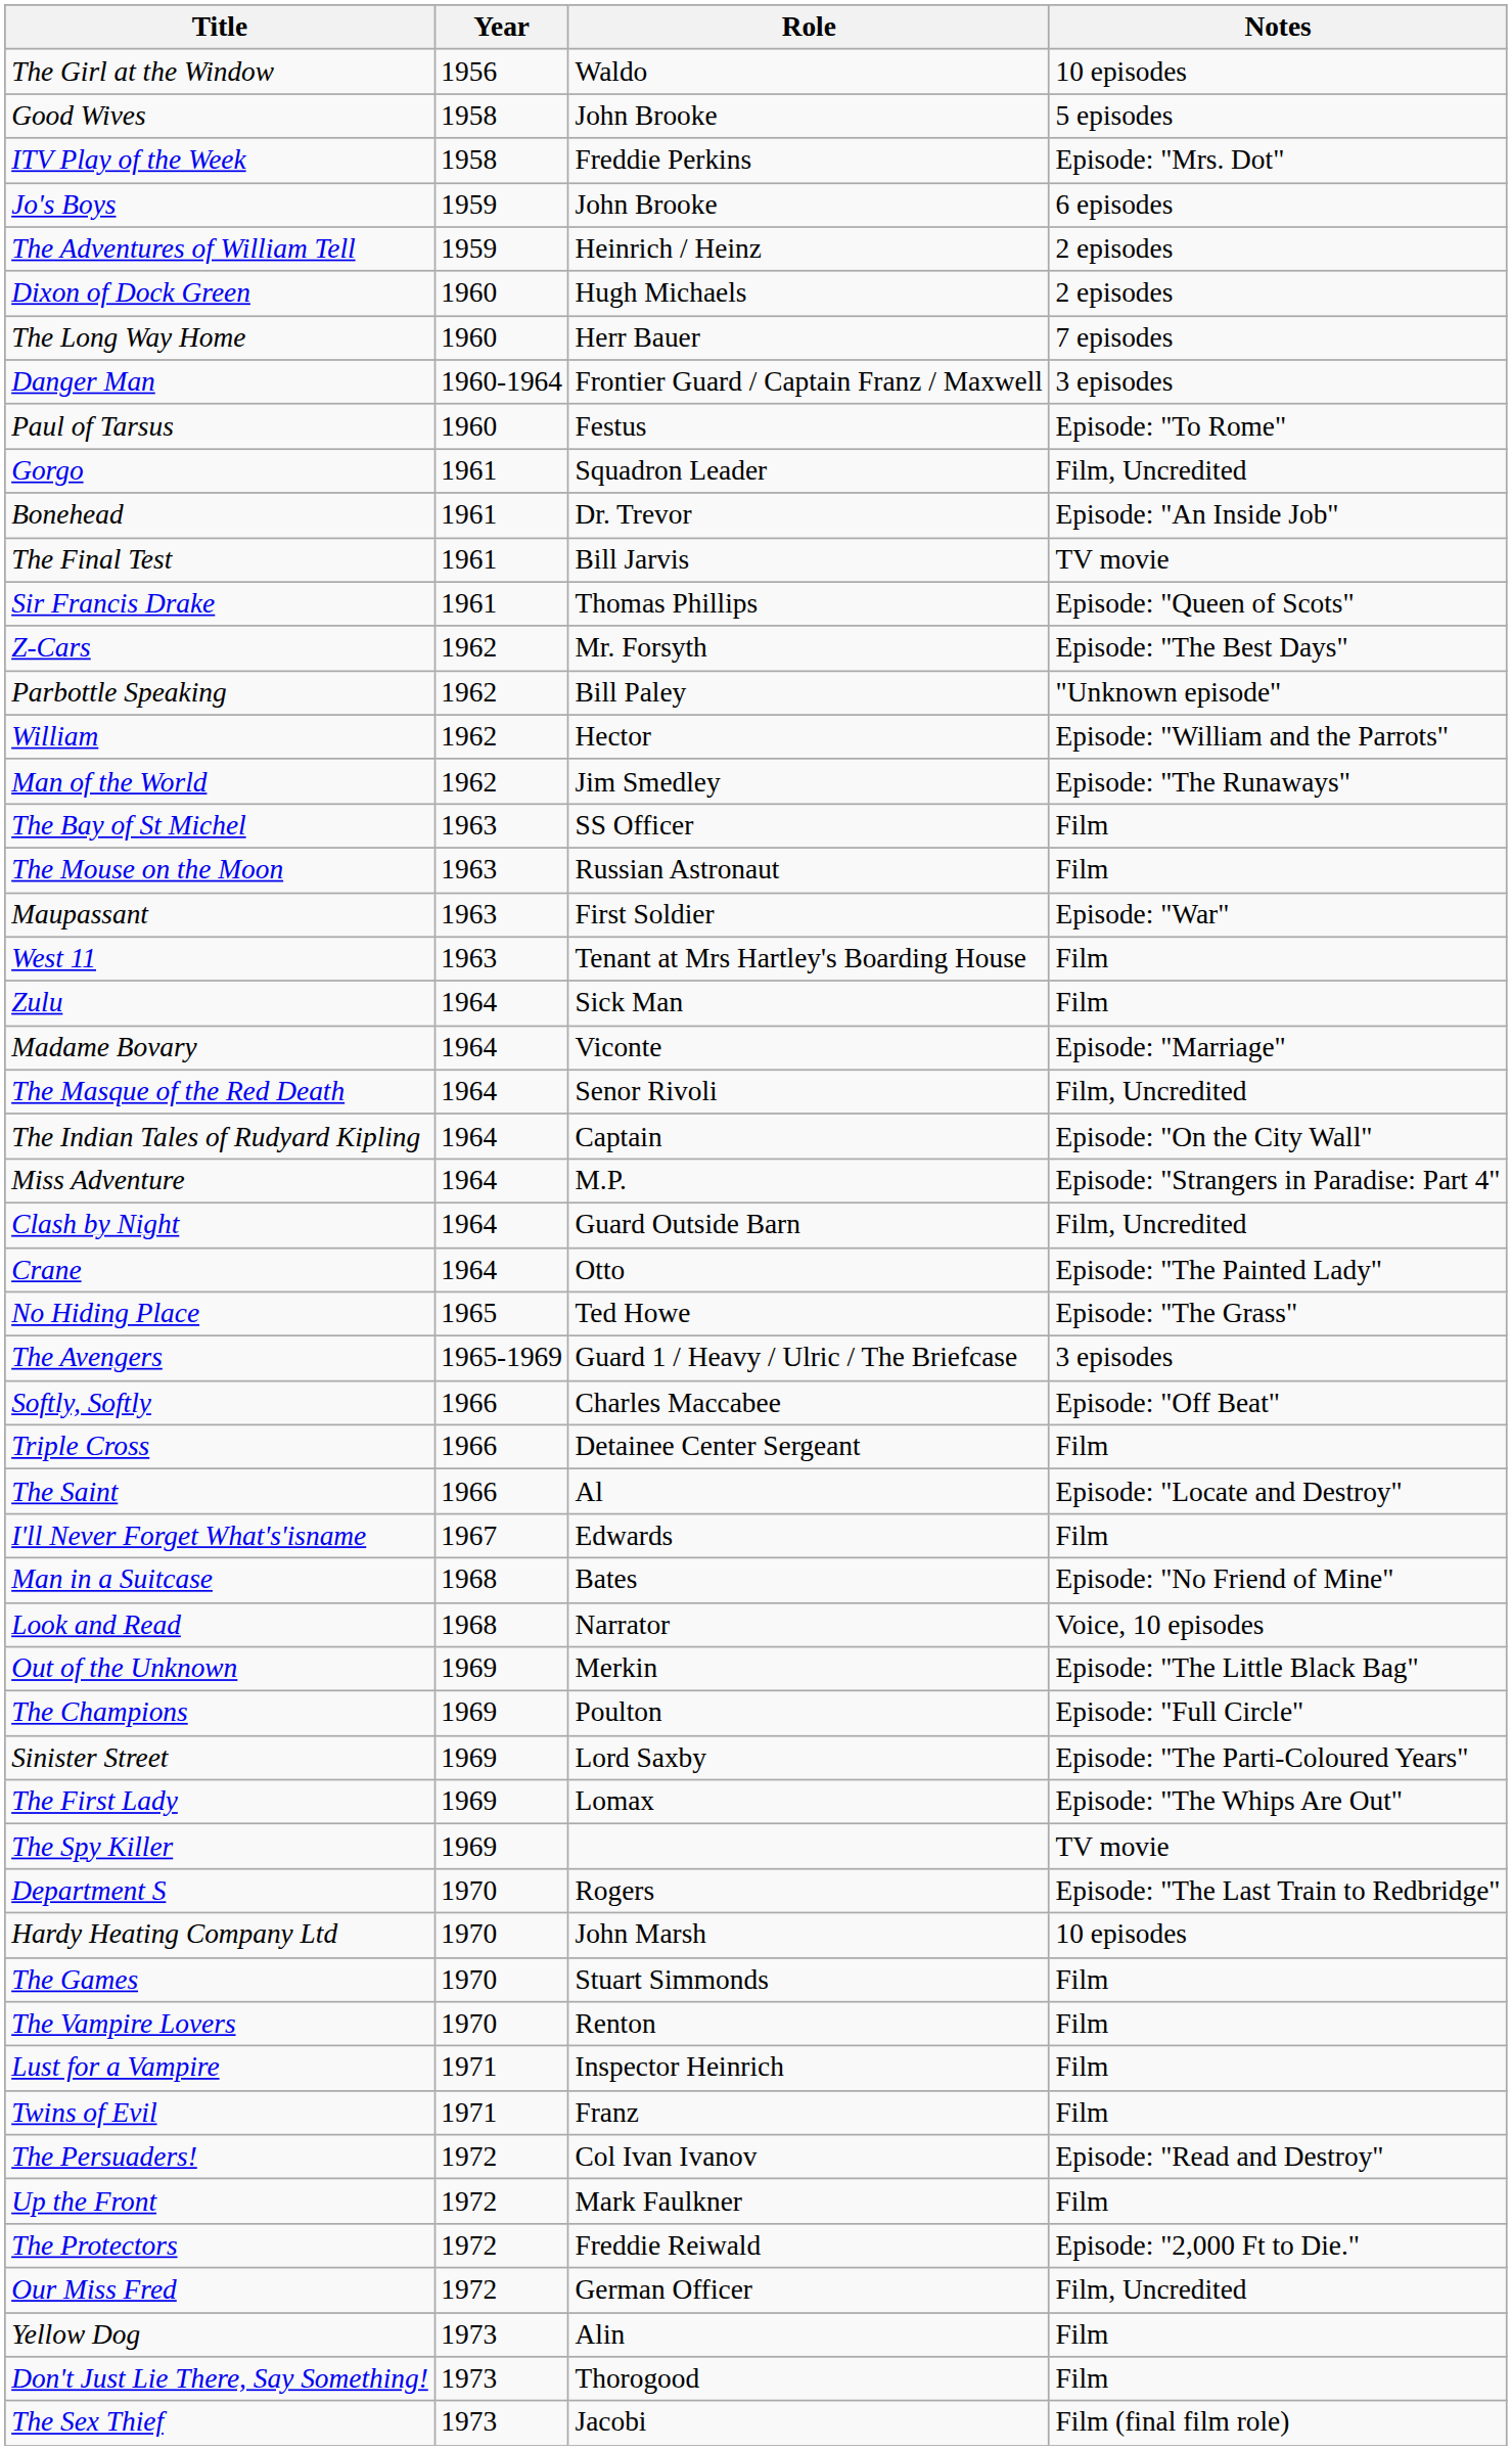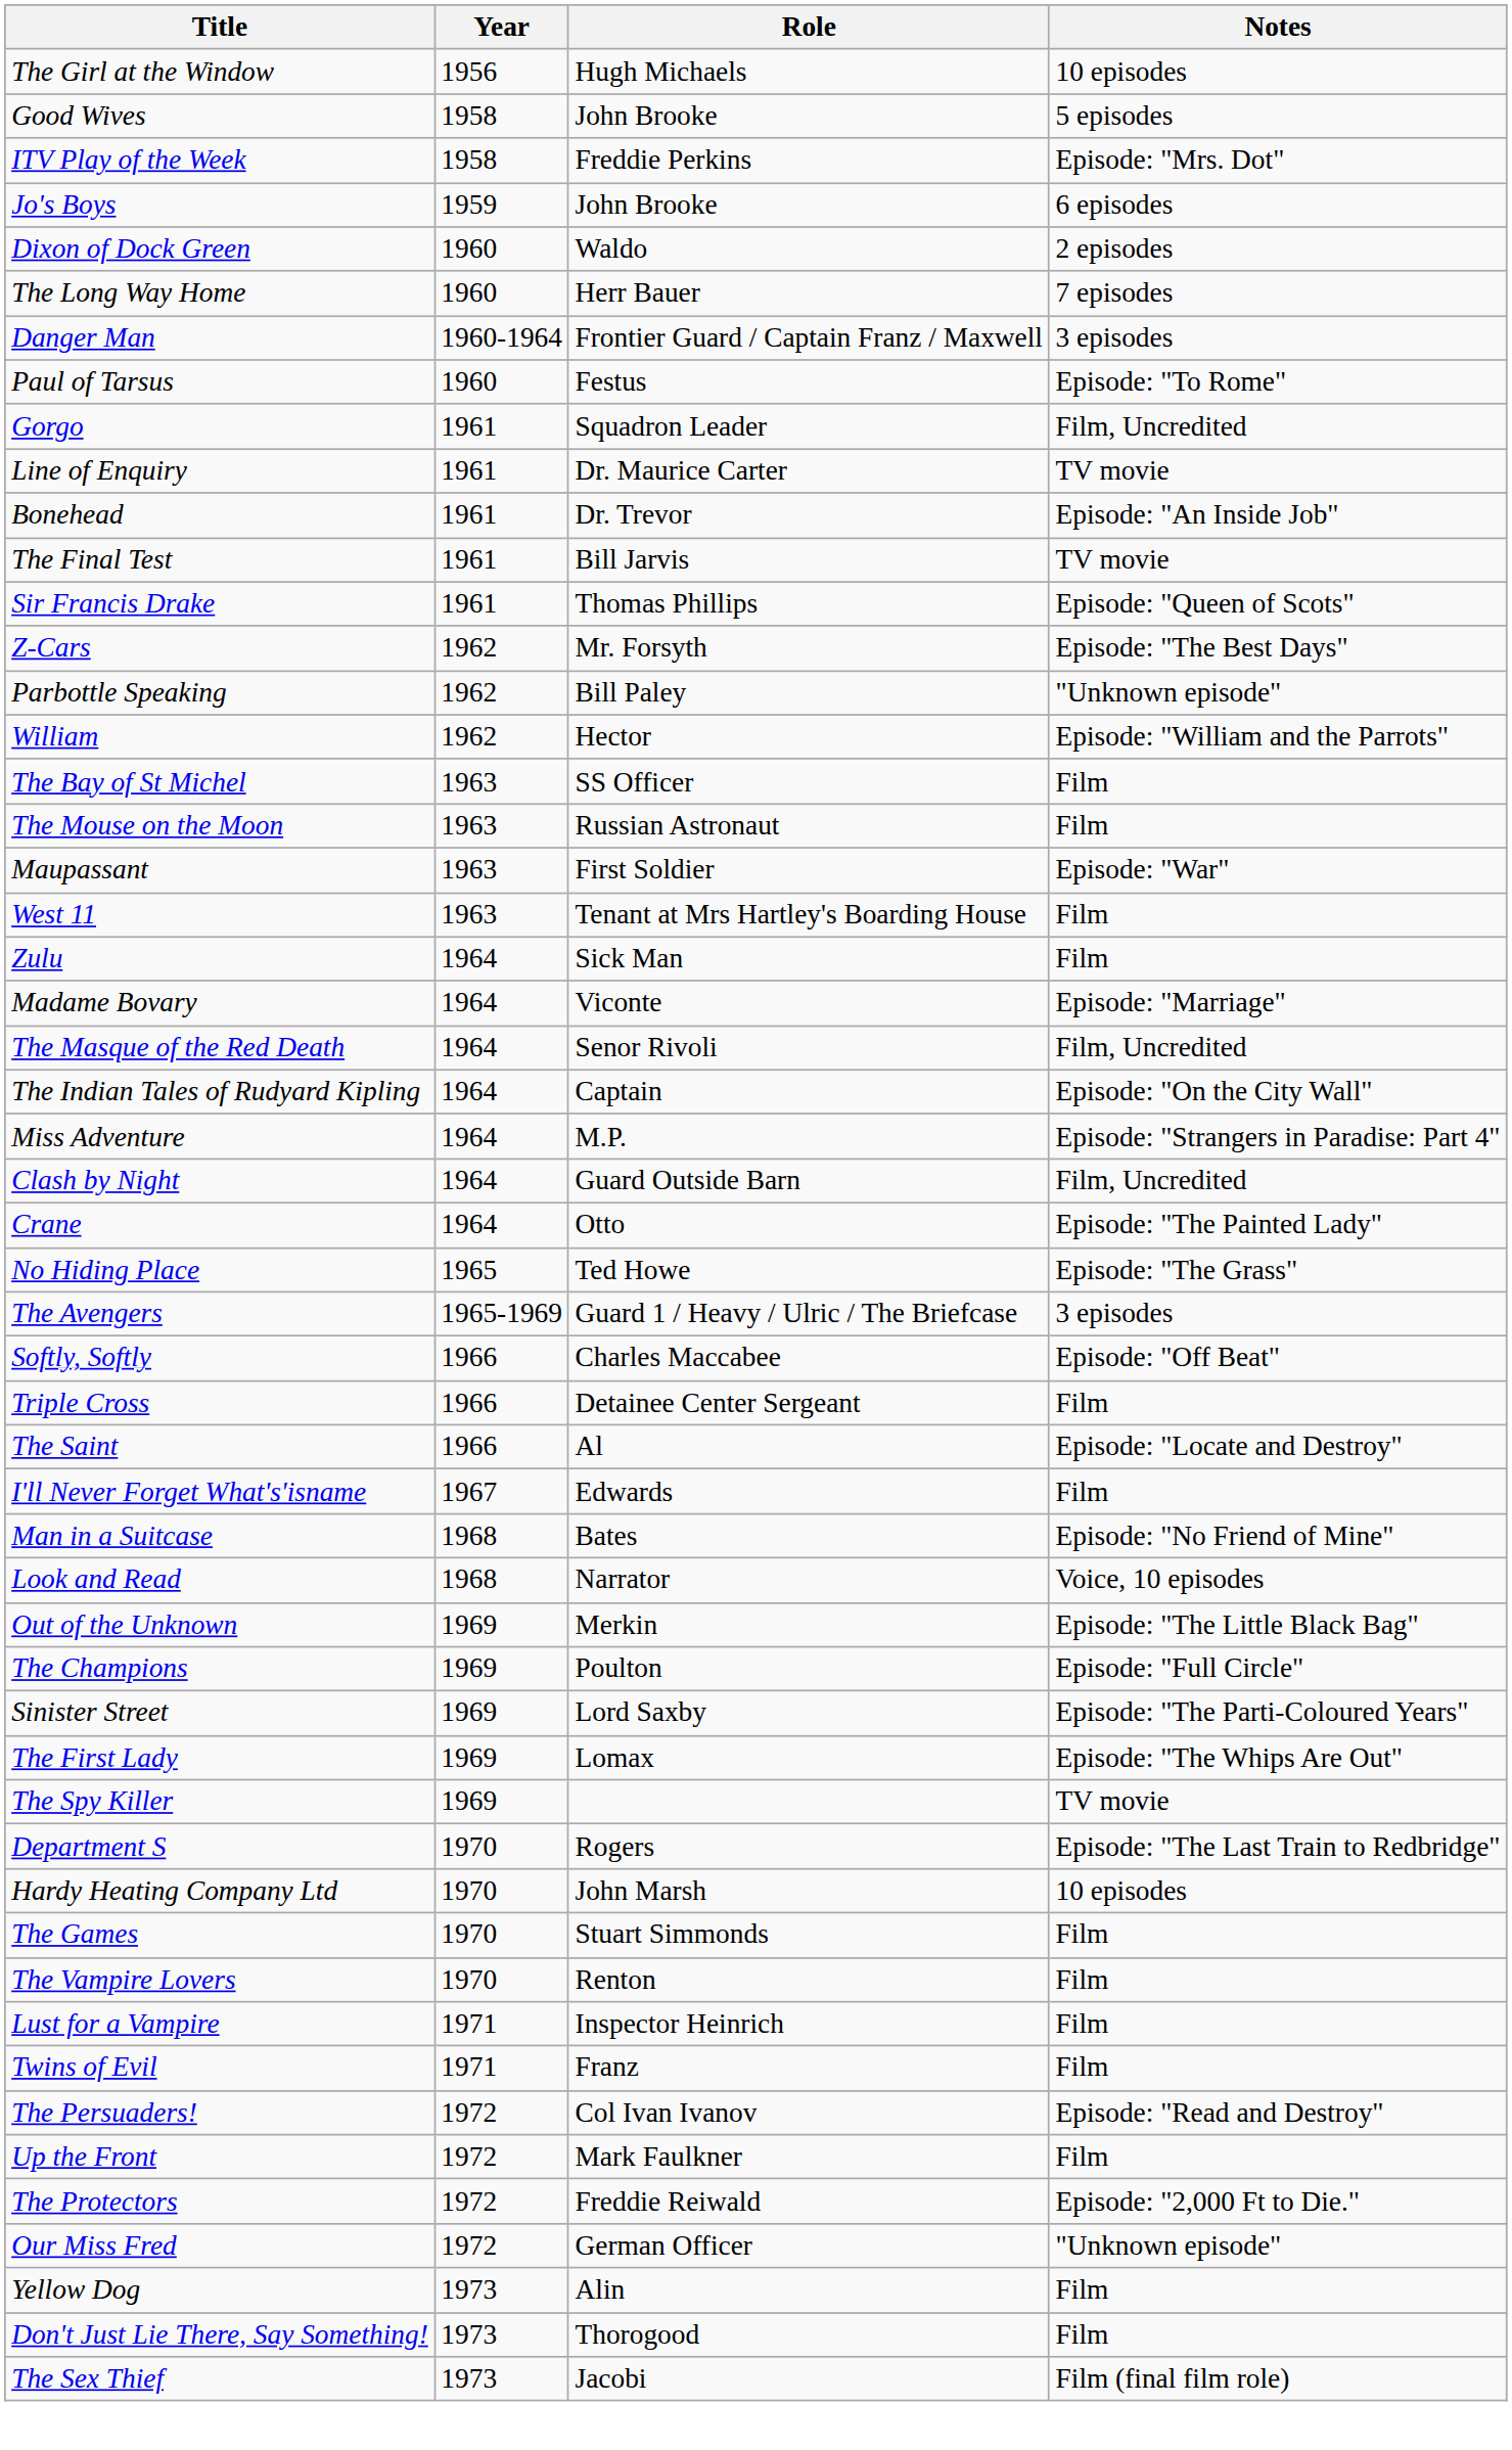 <table class="wikitable">
 <tr style="background:#ccc; text-align:center;">
 <th>Title</th>
 <th>Year</th>
 <th>Role</th>
 <th>Notes</th>
 </tr>
 <tr>
 <td><em>The Girl at the Window</em></td>
 <td>1956</td>
-<td>Waldo</td>
+<td>Hugh Michaels</td>
 <td>10 episodes</td>
 </tr>
 <tr>
 <td><em>Good Wives</em></td>
 <td>1958</td>
 <td>John Brooke</td>
 <td>5 episodes</td>
 </tr>
 <tr>
 <td><em><a href='#'>ITV Play of the Week</a></em></td>
 <td>1958</td>
 <td>Freddie Perkins</td>
 <td>Episode: "Mrs. Dot"</td>
 </tr>
 <tr>
 <td><em><a href='#'>Jo's Boys</a></em></td>
 <td>1959</td>
 <td>John Brooke</td>
 <td>6 episodes</td>
 </tr>
 <tr>
-<td><em><a href='#'>The Adventures of William Tell</a></em></td>
-<td>1959</td>
-<td>Heinrich / Heinz</td>
-<td>2 episodes</td>
-</tr>
-<tr>
 <td><em><a href='#'>Dixon of Dock Green</a></em></td>
 <td>1960</td>
-<td>Hugh Michaels</td>
+<td>Waldo</td>
 <td>2 episodes</td>
 </tr>
 <tr>
 <td><em>The Long Way Home</em></td>
 <td>1960</td>
 <td>Herr Bauer</td>
 <td>7 episodes</td>
 </tr>
 <tr>
 <td><em><a href='#'>Danger Man</a></em></td>
 <td>1960-1964</td>
 <td>Frontier Guard / Captain Franz / Maxwell</td>
 <td>3 episodes</td>
 </tr>
 <tr>
 <td><em>Paul of Tarsus</em></td>
 <td>1960</td>
 <td>Festus</td>
 <td>Episode: "To Rome"</td>
 </tr>
 <tr>
 <td><em><a href='#'>Gorgo</a></em></td>
 <td>1961</td>
 <td>Squadron Leader</td>
 <td>Film, Uncredited</td>
+</tr>
+<tr>
+<td><em>Line of Enquiry</em></td>
+<td>1961</td>
+<td>Dr. Maurice Carter</td>
+<td>TV movie</td>
 </tr>
 <tr>
 <td><em>Bonehead</em></td>
 <td>1961</td>
 <td>Dr. Trevor</td>
 <td>Episode: "An Inside Job"</td>
 </tr>
 <tr>
 <td><em>The Final Test</em></td>
 <td>1961</td>
 <td>Bill Jarvis</td>
 <td>TV movie</td>
 </tr>
 <tr>
 <td><em><a href='#'>Sir Francis Drake</a></em></td>
 <td>1961</td>
 <td>Thomas Phillips</td>
 <td>Episode: "Queen of Scots"</td>
 </tr>
 <tr>
 <td><em><a href='#'>Z-Cars</a></em></td>
 <td>1962</td>
 <td>Mr. Forsyth</td>
 <td>Episode: "The Best Days"</td>
 </tr>
 <tr>
 <td><em>Parbottle Speaking</em></td>
 <td>1962</td>
 <td>Bill Paley</td>
 <td>"Unknown episode"</td>
 </tr>
 <tr>
 <td><em><a href='#'>William</a></em></td>
 <td>1962</td>
 <td>Hector</td>
 <td>Episode: "William and the Parrots"</td>
-</tr>
-<tr>
-<td><em><a href='#'>Man of the World</a></em></td>
-<td>1962</td>
-<td>Jim Smedley</td>
-<td>Episode: "The Runaways"</td>
 </tr>
 <tr>
 <td><em><a href='#'>The Bay of St Michel</a></em></td>
 <td>1963</td>
 <td>SS Officer</td>
 <td>Film</td>
 </tr>
 <tr>
 <td><em><a href='#'>The Mouse on the Moon</a></em></td>
 <td>1963</td>
 <td>Russian Astronaut</td>
 <td>Film</td>
 </tr>
 <tr>
 <td><em>Maupassant</em></td>
 <td>1963</td>
 <td>First Soldier</td>
 <td>Episode: "War"</td>
 </tr>
 <tr>
 <td><em><a href='#'>West 11</a></em></td>
 <td>1963</td>
 <td>Tenant at Mrs Hartley's Boarding House</td>
 <td>Film</td>
 </tr>
 <tr>
 <td><em><a href='#'>Zulu</a></em></td>
 <td>1964</td>
 <td>Sick Man</td>
 <td>Film</td>
 </tr>
 <tr>
 <td><em>Madame Bovary</em></td>
 <td>1964</td>
 <td>Viconte</td>
 <td>Episode: "Marriage"</td>
 </tr>
 <tr>
 <td><em><a href='#'>The Masque of the Red Death</a></em></td>
 <td>1964</td>
 <td>Senor Rivoli</td>
 <td>Film, Uncredited</td>
 </tr>
 <tr>
 <td><em>The Indian Tales of Rudyard Kipling</em></td>
 <td>1964</td>
 <td>Captain</td>
 <td>Episode: "On the City Wall"</td>
 </tr>
 <tr>
 <td><em>Miss Adventure</em></td>
 <td>1964</td>
 <td>M.P.</td>
 <td>Episode: "Strangers in Paradise: Part 4"</td>
 </tr>
 <tr>
 <td><em><a href='#'>Clash by Night</a></em></td>
 <td>1964</td>
 <td>Guard Outside Barn</td>
 <td>Film, Uncredited</td>
 </tr>
 <tr>
 <td><em><a href='#'>Crane</a></em></td>
 <td>1964</td>
 <td>Otto</td>
 <td>Episode: "The Painted Lady"</td>
 </tr>
 <tr>
 <td><em><a href='#'>No Hiding Place</a></em></td>
 <td>1965</td>
 <td>Ted Howe</td>
 <td>Episode: "The Grass"</td>
 </tr>
 <tr>
 <td><em><a href='#'>The Avengers</a></em></td>
 <td>1965-1969</td>
 <td>Guard 1 / Heavy / Ulric / The Briefcase</td>
 <td>3 episodes</td>
 </tr>
 <tr>
 <td><em><a href='#'>Softly, Softly</a></em></td>
 <td>1966</td>
 <td>Charles Maccabee</td>
 <td>Episode: "Off Beat"</td>
 </tr>
 <tr>
 <td><em><a href='#'>Triple Cross</a></em></td>
 <td>1966</td>
 <td>Detainee Center Sergeant</td>
 <td>Film</td>
 </tr>
 <tr>
 <td><em><a href='#'>The Saint</a></em></td>
 <td>1966</td>
 <td>Al</td>
 <td>Episode: "Locate and Destroy"</td>
 </tr>
 <tr>
 <td><em><a href='#'>I'll Never Forget What's'isname</a></em></td>
 <td>1967</td>
 <td>Edwards</td>
 <td>Film</td>
 </tr>
 <tr>
 <td><em><a href='#'>Man in a Suitcase</a></em></td>
 <td>1968</td>
 <td>Bates</td>
 <td>Episode: "No Friend of Mine"</td>
 </tr>
 <tr>
 <td><em><a href='#'>Look and Read</a></em></td>
 <td>1968</td>
 <td>Narrator</td>
 <td>Voice, 10 episodes</td>
 </tr>
 <tr>
 <td><em><a href='#'>Out of the Unknown</a></em></td>
 <td>1969</td>
 <td>Merkin</td>
 <td>Episode: "The Little Black Bag"</td>
 </tr>
 <tr>
 <td><em><a href='#'>The Champions</a></em></td>
 <td>1969</td>
 <td>Poulton</td>
 <td>Episode: "Full Circle"</td>
 </tr>
 <tr>
 <td><em>Sinister Street</em></td>
 <td>1969</td>
 <td>Lord Saxby</td>
 <td>Episode: "The Parti-Coloured Years"</td>
 </tr>
 <tr>
 <td><em><a href='#'>The First Lady</a></em></td>
 <td>1969</td>
 <td>Lomax</td>
 <td>Episode: "The Whips Are Out"</td>
 </tr>
 <tr>
 <td><em><a href='#'>The Spy Killer</a></em></td>
 <td>1969</td>
 <td></td>
 <td>TV movie</td>
 </tr>
 <tr>
 <td><em><a href='#'>Department S</a></em></td>
 <td>1970</td>
 <td>Rogers</td>
 <td>Episode: "The Last Train to Redbridge"</td>
 </tr>
 <tr>
 <td><em>Hardy Heating Company Ltd</em></td>
 <td>1970</td>
 <td>John Marsh</td>
 <td>10 episodes</td>
 </tr>
 <tr>
 <td><em><a href='#'>The Games</a></em></td>
 <td>1970</td>
 <td>Stuart Simmonds</td>
 <td>Film</td>
 </tr>
 <tr>
 <td><em><a href='#'>The Vampire Lovers</a></em></td>
 <td>1970</td>
 <td>Renton</td>
 <td>Film</td>
 </tr>
 <tr>
 <td><em><a href='#'>Lust for a Vampire</a></em></td>
 <td>1971</td>
 <td>Inspector Heinrich</td>
 <td>Film</td>
 </tr>
 <tr>
 <td><em><a href='#'>Twins of Evil</a></em></td>
 <td>1971</td>
 <td>Franz</td>
 <td>Film</td>
 </tr>
 <tr>
 <td><em><a href='#'>The Persuaders!</a></em></td>
 <td>1972</td>
 <td>Col Ivan Ivanov</td>
 <td>Episode: "Read and Destroy"</td>
 </tr>
 <tr>
 <td><em><a href='#'>Up the Front</a></em></td>
 <td>1972</td>
 <td>Mark Faulkner</td>
 <td>Film</td>
 </tr>
 <tr>
 <td><em><a href='#'>The Protectors</a></em></td>
 <td>1972</td>
 <td>Freddie Reiwald</td>
 <td>Episode: "2,000 Ft to Die."</td>
 </tr>
 <tr>
 <td><em><a href='#'>Our Miss Fred</a></em></td>
 <td>1972</td>
 <td>German Officer</td>
-<td>Film, Uncredited</td>
+<td>"Unknown episode"</td>
 </tr>
 <tr>
 <td><em>Yellow Dog</em></td>
 <td>1973</td>
 <td>Alin</td>
 <td>Film</td>
 </tr>
 <tr>
 <td><em><a href='#'>Don't Just Lie There, Say Something!</a></em></td>
 <td>1973</td>
 <td>Thorogood</td>
 <td>Film</td>
 </tr>
 <tr>
 <td><em><a href='#'>The Sex Thief</a></em></td>
 <td>1973</td>
 <td>Jacobi</td>
 <td>Film (final film role)</td>
 </tr>
 </table>
